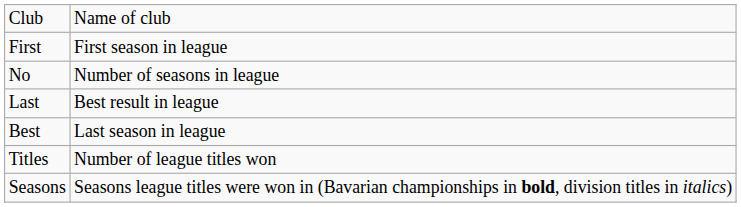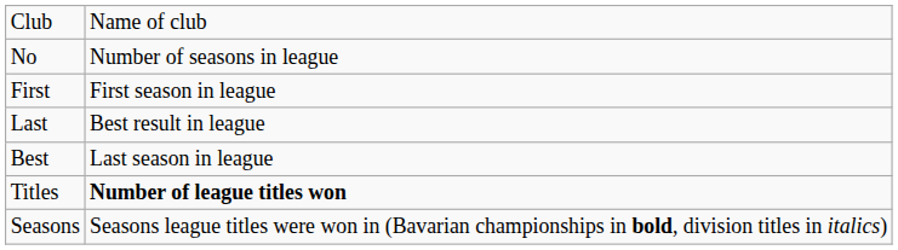 <table class="wikitable sortable">
 <tr>
 <td>Club</td>
 <td>Name of club</td>
 </tr>
 <tr>
+<td>No</td>
+<td>Number of seasons in league</td>
+</tr>
+<tr>
 <td>First</td>
 <td>First season in league</td>
-</tr>
-<tr>
-<td>No</td>
-<td>Number of seasons in league</td>
 </tr>
 <tr>
 <td>Last</td>
 <td>Best result in league</td>
 </tr>
 <tr>
 <td>Best</td>
 <td>Last season in league</td>
 </tr>
 <tr>
 <td>Titles</td>
-<td>Number of league titles won</td>
+<td><strong>Number of league titles won</strong></td>
 </tr>
 <tr>
 <td>Seasons</td>
 <td>Seasons league titles were won in (Bavarian championships in <strong>bold</strong>, division titles in <em>italics</em>)</td>
 </tr>
 </table>
